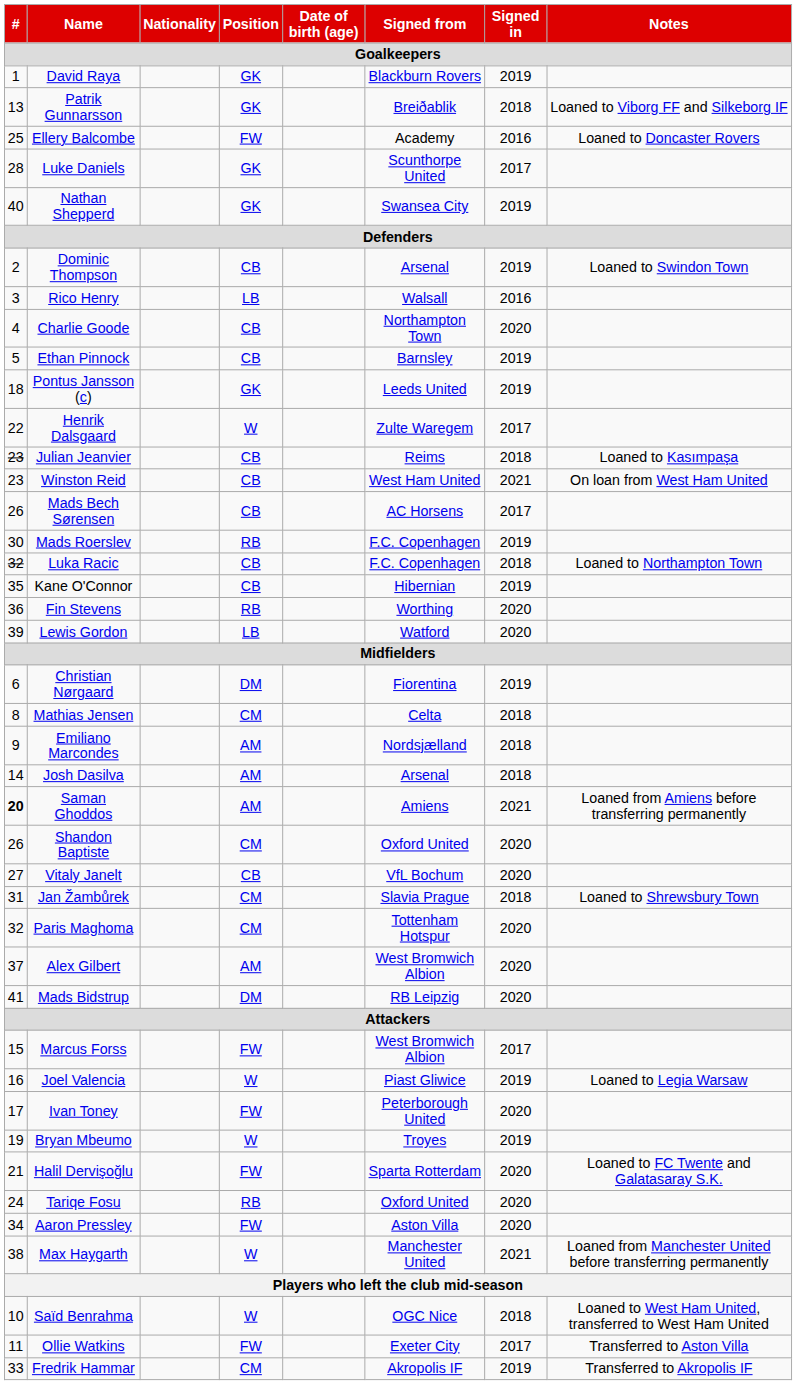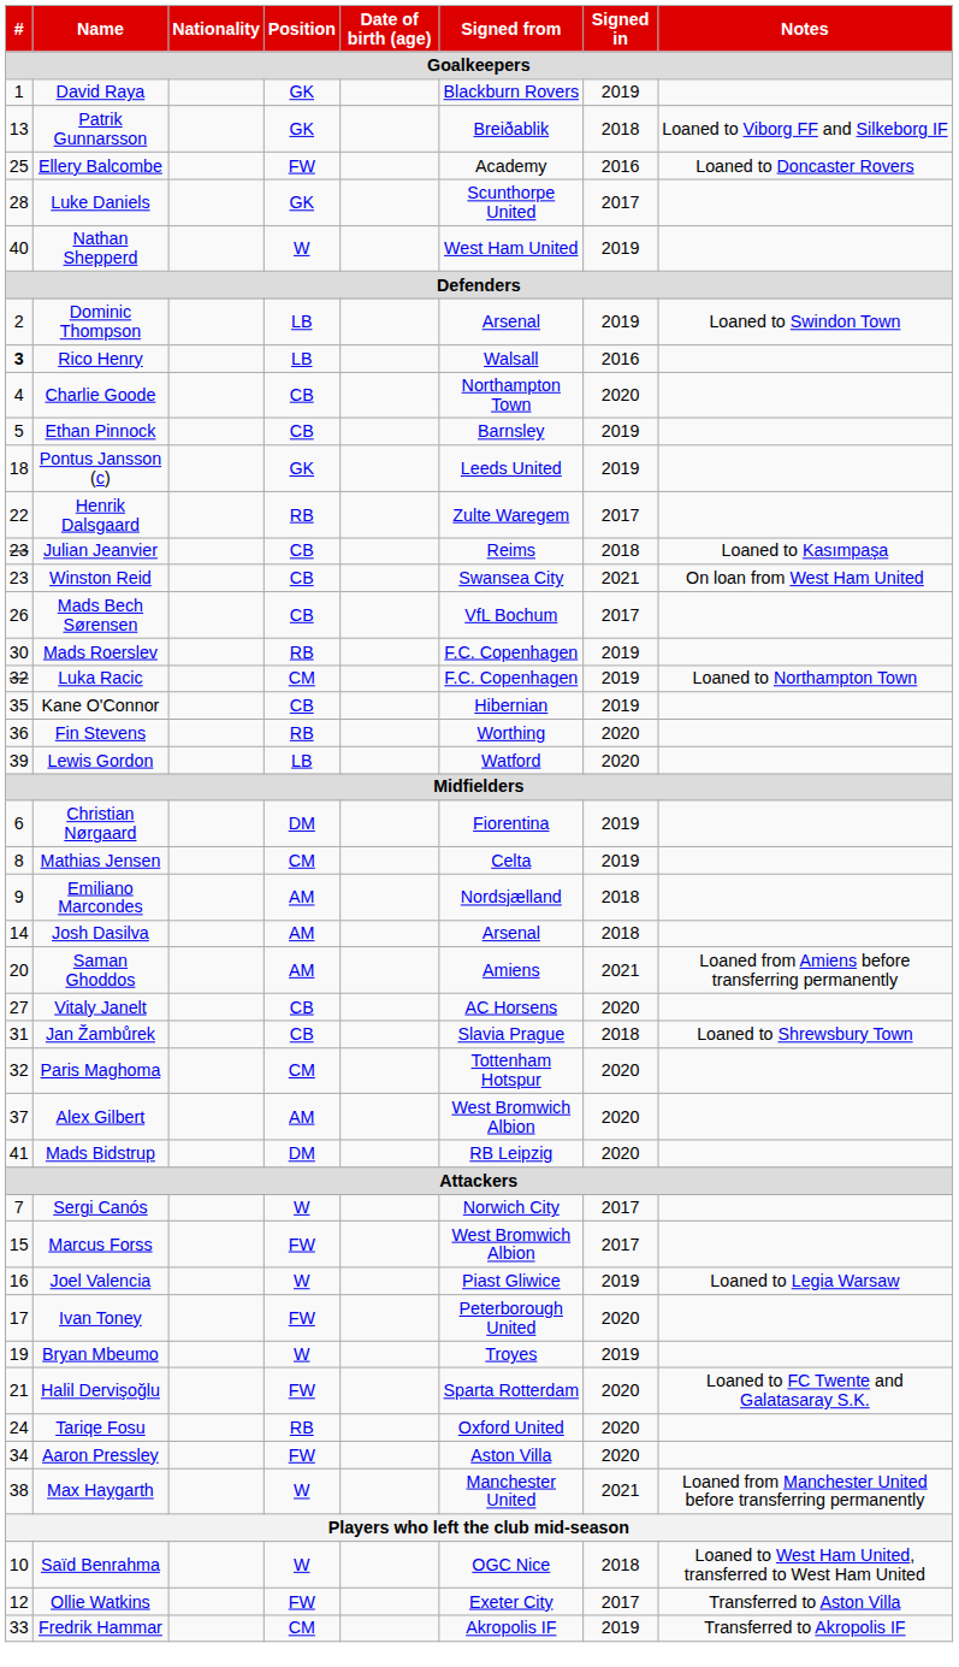 <table class="wikitable" style="text-align:center; font-size:90%; width:90%;">
 <tr>
 <th style="background:#d00; color:white;">#</th>
 <th style="background:#d00; color:white;">Name</th>
 <th style="background:#d00; color:white;">Nationality</th>
 <th style="background:#d00; color:white;">Position</th>
 <th style="background:#d00; color:white;">Date of birth (age)</th>
 <th style="background:#d00; color:white;">Signed from</th>
 <th style="background:#d00; color:white;">Signed in</th>
 <th style="background:#d00; color:white;">Notes</th>
 </tr>
 <tr>
 <th colspan="8" scope="row" style="background:#dcdcdc;">Goalkeepers</th>
 </tr>
 <tr>
 <td>1</td>
 <td><a href='#'>David Raya</a></td>
 <td></td>
 <td><a href='#'>GK</a></td>
 <td></td>
 <td><a href='#'>Blackburn Rovers</a></td>
 <td>2019</td>
 <td></td>
 </tr>
 <tr>
 <td>13</td>
 <td><a href='#'>Patrik Gunnarsson</a></td>
 <td></td>
 <td><a href='#'>GK</a></td>
 <td></td>
 <td><a href='#'>Breiðablik</a></td>
 <td>2018</td>
 <td>Loaned to <a href='#'>Viborg FF</a> and <a href='#'>Silkeborg IF</a></td>
 </tr>
 <tr>
 <td>25</td>
 <td><a href='#'>Ellery Balcombe</a></td>
 <td></td>
 <td><a href='#'>FW</a></td>
 <td></td>
 <td>Academy</td>
 <td>2016</td>
 <td>Loaned to <a href='#'>Doncaster Rovers</a></td>
 </tr>
 <tr>
 <td>28</td>
 <td><a href='#'>Luke Daniels</a></td>
 <td></td>
 <td><a href='#'>GK</a></td>
 <td></td>
 <td><a href='#'>Scunthorpe United</a></td>
 <td>2017</td>
 <td></td>
 </tr>
 <tr>
 <td>40</td>
 <td><a href='#'>Nathan Shepperd</a></td>
 <td></td>
-<td><a href='#'>GK</a></td>
+<td><a href='#'>W</a></td>
 <td></td>
-<td><a href='#'>Swansea City</a></td>
+<td><a href='#'>West Ham United</a></td>
 <td>2019</td>
 <td></td>
 </tr>
 <tr>
 <th colspan="8" scope="row" style="background:#dcdcdc;">Defenders</th>
 </tr>
 <tr>
 <td>2</td>
 <td><a href='#'>Dominic Thompson</a></td>
 <td></td>
-<td><a href='#'>CB</a></td>
+<td><a href='#'>LB</a></td>
 <td></td>
 <td><a href='#'>Arsenal</a></td>
 <td>2019</td>
 <td>Loaned to <a href='#'>Swindon Town</a></td>
 </tr>
 <tr>
-<td>3</td>
+<td><strong>3</strong></td>
 <td><a href='#'>Rico Henry</a></td>
 <td></td>
 <td><a href='#'>LB</a></td>
 <td></td>
 <td><a href='#'>Walsall</a></td>
 <td>2016</td>
 <td></td>
 </tr>
 <tr>
 <td>4</td>
 <td><a href='#'>Charlie Goode</a></td>
 <td></td>
 <td><a href='#'>CB</a></td>
 <td></td>
 <td><a href='#'>Northampton Town</a></td>
 <td>2020</td>
 <td></td>
 </tr>
 <tr>
 <td>5</td>
 <td><a href='#'>Ethan Pinnock</a></td>
 <td></td>
 <td><a href='#'>CB</a></td>
 <td></td>
 <td><a href='#'>Barnsley</a></td>
 <td>2019</td>
 <td></td>
 </tr>
 <tr>
 <td>18</td>
 <td><a href='#'>Pontus Jansson</a> (<a href='#'>c</a>)</td>
 <td></td>
 <td><a href='#'>GK</a></td>
 <td></td>
 <td><a href='#'>Leeds United</a></td>
 <td>2019</td>
 <td></td>
 </tr>
 <tr>
 <td>22</td>
 <td><a href='#'>Henrik Dalsgaard</a></td>
 <td></td>
-<td><a href='#'>W</a></td>
+<td><a href='#'>RB</a></td>
 <td></td>
 <td><a href='#'>Zulte Waregem</a></td>
 <td>2017</td>
 <td></td>
 </tr>
 <tr>
 <td><s>23</s></td>
 <td><a href='#'>Julian Jeanvier</a></td>
 <td></td>
 <td><a href='#'>CB</a></td>
 <td></td>
 <td><a href='#'>Reims</a></td>
 <td>2018</td>
 <td>Loaned to <a href='#'>Kasımpaşa</a></td>
 </tr>
 <tr>
 <td>23</td>
 <td><a href='#'>Winston Reid</a></td>
 <td></td>
 <td><a href='#'>CB</a></td>
 <td></td>
-<td><a href='#'>West Ham United</a></td>
+<td><a href='#'>Swansea City</a></td>
 <td>2021</td>
 <td>On loan from <a href='#'>West Ham United</a></td>
 </tr>
 <tr>
 <td>26</td>
 <td><a href='#'>Mads Bech Sørensen</a></td>
 <td></td>
 <td><a href='#'>CB</a></td>
 <td></td>
-<td><a href='#'>AC Horsens</a></td>
+<td><a href='#'>VfL Bochum</a></td>
 <td>2017</td>
 <td></td>
 </tr>
 <tr>
 <td>30</td>
 <td><a href='#'>Mads Roerslev</a></td>
 <td></td>
 <td><a href='#'>RB</a></td>
 <td></td>
 <td><a href='#'>F.C. Copenhagen</a></td>
 <td>2019</td>
 <td></td>
 </tr>
 <tr>
 <td><s>32</s></td>
 <td><a href='#'>Luka Racic</a></td>
 <td></td>
-<td><a href='#'>CB</a></td>
+<td><a href='#'>CM</a></td>
 <td></td>
 <td><a href='#'>F.C. Copenhagen</a></td>
-<td>2018</td>
+<td>2019</td>
 <td>Loaned to <a href='#'>Northampton Town</a></td>
 </tr>
 <tr>
 <td>35</td>
 <td>Kane O'Connor</td>
 <td></td>
 <td><a href='#'>CB</a></td>
 <td></td>
 <td><a href='#'>Hibernian</a></td>
 <td>2019</td>
 <td></td>
 </tr>
 <tr>
 <td>36</td>
 <td><a href='#'>Fin Stevens</a></td>
 <td></td>
 <td><a href='#'>RB</a></td>
 <td></td>
 <td><a href='#'>Worthing</a></td>
 <td>2020</td>
 <td></td>
 </tr>
 <tr>
 <td>39</td>
 <td><a href='#'>Lewis Gordon</a></td>
 <td></td>
 <td><a href='#'>LB</a></td>
 <td></td>
 <td><a href='#'>Watford</a></td>
 <td>2020</td>
 <td></td>
 </tr>
 <tr>
 <th colspan="8" scope="row" style="background:#dcdcdc;">Midfielders</th>
 </tr>
 <tr>
 <td>6</td>
 <td><a href='#'>Christian Nørgaard</a></td>
 <td></td>
 <td><a href='#'>DM</a></td>
 <td></td>
 <td><a href='#'>Fiorentina</a></td>
 <td>2019</td>
 <td></td>
 </tr>
 <tr>
 <td>8</td>
 <td><a href='#'>Mathias Jensen</a></td>
 <td></td>
 <td><a href='#'>CM</a></td>
 <td></td>
 <td><a href='#'>Celta</a></td>
-<td>2018</td>
+<td>2019</td>
 <td></td>
 </tr>
 <tr>
 <td>9</td>
 <td><a href='#'>Emiliano Marcondes</a></td>
 <td></td>
 <td><a href='#'>AM</a></td>
 <td></td>
 <td><a href='#'>Nordsjælland</a></td>
 <td>2018</td>
 <td></td>
 </tr>
 <tr>
 <td>14</td>
 <td><a href='#'>Josh Dasilva</a></td>
 <td></td>
 <td><a href='#'>AM</a></td>
 <td></td>
 <td><a href='#'>Arsenal</a></td>
 <td>2018</td>
 <td></td>
 </tr>
 <tr>
-<td><strong>20</strong></td>
+<td>20</td>
 <td><a href='#'>Saman Ghoddos</a></td>
 <td></td>
 <td><a href='#'>AM</a></td>
 <td></td>
 <td><a href='#'>Amiens</a></td>
 <td>2021</td>
 <td>Loaned from <a href='#'>Amiens</a> before transferring permanently</td>
 </tr>
 <tr>
-<td>26</td>
-<td><a href='#'>Shandon Baptiste</a></td>
-<td></td>
-<td><a href='#'>CM</a></td>
-<td></td>
-<td><a href='#'>Oxford United</a></td>
-<td>2020</td>
-<td></td>
-</tr>
-<tr>
 <td>27</td>
 <td><a href='#'>Vitaly Janelt</a></td>
 <td></td>
 <td><a href='#'>CB</a></td>
 <td></td>
-<td><a href='#'>VfL Bochum</a></td>
+<td><a href='#'>AC Horsens</a></td>
 <td>2020</td>
 <td></td>
 </tr>
 <tr>
 <td>31</td>
 <td><a href='#'>Jan Žambůrek</a></td>
 <td></td>
-<td><a href='#'>CM</a></td>
+<td><a href='#'>CB</a></td>
 <td></td>
 <td><a href='#'>Slavia Prague</a></td>
 <td>2018</td>
 <td>Loaned to <a href='#'>Shrewsbury Town</a></td>
 </tr>
 <tr>
 <td>32</td>
 <td><a href='#'>Paris Maghoma</a></td>
 <td></td>
 <td><a href='#'>CM</a></td>
 <td></td>
 <td><a href='#'>Tottenham Hotspur</a></td>
 <td>2020</td>
 <td></td>
 </tr>
 <tr>
 <td>37</td>
 <td><a href='#'>Alex Gilbert</a></td>
 <td></td>
 <td><a href='#'>AM</a></td>
 <td></td>
 <td><a href='#'>West Bromwich Albion</a></td>
 <td>2020</td>
 <td></td>
 </tr>
 <tr>
 <td>41</td>
 <td><a href='#'>Mads Bidstrup</a></td>
 <td></td>
 <td><a href='#'>DM</a></td>
 <td></td>
 <td><a href='#'>RB Leipzig</a></td>
 <td>2020</td>
 <td></td>
 </tr>
 <tr>
 <th colspan="8" scope="row" style="background:#dcdcdc;">Attackers</th>
+</tr>
+<tr>
+<td>7</td>
+<td><a href='#'>Sergi Canós</a></td>
+<td></td>
+<td><a href='#'>W</a></td>
+<td></td>
+<td><a href='#'>Norwich City</a></td>
+<td>2017</td>
+<td></td>
 </tr>
 <tr>
 <td>15</td>
 <td><a href='#'>Marcus Forss</a></td>
 <td></td>
 <td><a href='#'>FW</a></td>
 <td></td>
 <td><a href='#'>West Bromwich Albion</a></td>
 <td>2017</td>
 <td></td>
 </tr>
 <tr>
 <td>16</td>
 <td><a href='#'>Joel Valencia</a></td>
 <td></td>
 <td><a href='#'>W</a></td>
 <td></td>
 <td><a href='#'>Piast Gliwice</a></td>
 <td>2019</td>
 <td>Loaned to <a href='#'>Legia Warsaw</a></td>
 </tr>
 <tr>
 <td>17</td>
 <td><a href='#'>Ivan Toney</a></td>
 <td></td>
 <td><a href='#'>FW</a></td>
 <td></td>
 <td><a href='#'>Peterborough United</a></td>
 <td>2020</td>
 <td></td>
 </tr>
 <tr>
 <td>19</td>
 <td><a href='#'>Bryan Mbeumo</a></td>
 <td></td>
 <td><a href='#'>W</a></td>
 <td></td>
 <td><a href='#'>Troyes</a></td>
 <td>2019</td>
 <td></td>
 </tr>
 <tr>
 <td>21</td>
 <td><a href='#'>Halil Dervişoğlu</a></td>
 <td></td>
 <td><a href='#'>FW</a></td>
 <td></td>
 <td><a href='#'>Sparta Rotterdam</a></td>
 <td>2020</td>
 <td>Loaned to <a href='#'>FC Twente</a> and <a href='#'>Galatasaray S.K.</a></td>
 </tr>
 <tr>
 <td>24</td>
 <td><a href='#'>Tariqe Fosu</a></td>
 <td></td>
 <td><a href='#'>RB</a></td>
 <td></td>
 <td><a href='#'>Oxford United</a></td>
 <td>2020</td>
 <td></td>
 </tr>
 <tr>
 <td>34</td>
 <td><a href='#'>Aaron Pressley</a></td>
 <td></td>
 <td><a href='#'>FW</a></td>
 <td></td>
 <td><a href='#'>Aston Villa</a></td>
 <td>2020</td>
 <td></td>
 </tr>
 <tr>
 <td>38</td>
 <td><a href='#'>Max Haygarth</a></td>
 <td></td>
 <td><a href='#'>W</a></td>
 <td></td>
 <td><a href='#'>Manchester United</a></td>
 <td>2021</td>
 <td>Loaned from <a href='#'>Manchester United</a> before transferring permanently</td>
 </tr>
 <tr>
 <th colspan="8">Players who left the club mid-season</th>
 </tr>
 <tr>
 <td>10</td>
 <td><a href='#'>Saïd Benrahma</a></td>
 <td></td>
 <td><a href='#'>W</a></td>
 <td></td>
 <td><a href='#'>OGC Nice</a></td>
 <td>2018</td>
 <td>Loaned to <a href='#'>West Ham United</a>, transferred to West Ham United</td>
 </tr>
 <tr>
-<td>11</td>
+<td>12</td>
 <td><a href='#'>Ollie Watkins</a></td>
 <td></td>
 <td><a href='#'>FW</a></td>
 <td></td>
 <td><a href='#'>Exeter City</a></td>
 <td>2017</td>
 <td>Transferred to <a href='#'>Aston Villa</a></td>
 </tr>
 <tr>
 <td>33</td>
 <td><a href='#'>Fredrik Hammar</a></td>
 <td></td>
 <td><a href='#'>CM</a></td>
 <td></td>
 <td><a href='#'>Akropolis IF</a></td>
 <td>2019</td>
 <td>Transferred to <a href='#'>Akropolis IF</a></td>
 </tr>
 </table>
